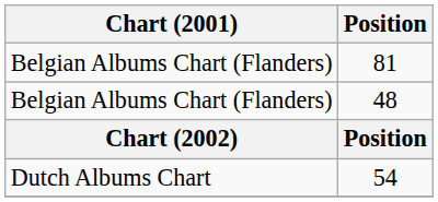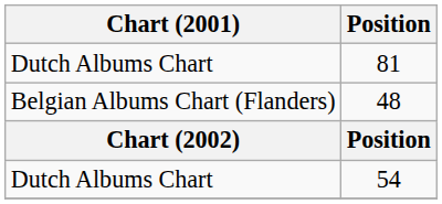 <table class = "wikitable sortable">
 <tr>
 <th>Chart (2001)</th>
 <th>Position</th>
 </tr>
 <tr>
-<td>Belgian Albums Chart (Flanders)</td>
+<td>Dutch Albums Chart</td>
 <td align="center">81</td>
 </tr>
 <tr>
 <td>Belgian Albums Chart (Flanders)</td>
 <td align="center">48</td>
 </tr>
 <tr>
 <th>Chart (2002)</th>
 <th>Position</th>
 </tr>
 <tr>
 <td>Dutch Albums Chart</td>
 <td align="center">54</td>
 </tr>
 <tr>
 </tr>
 </table>
